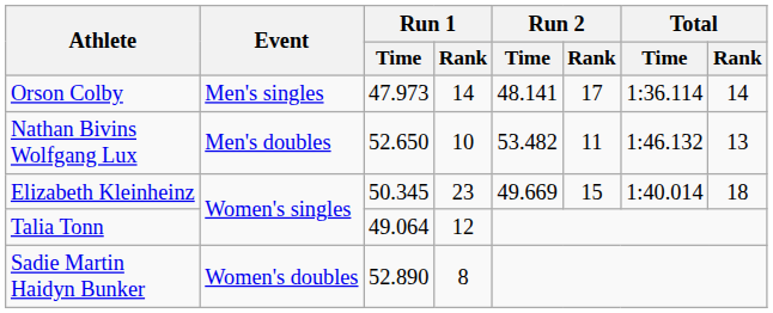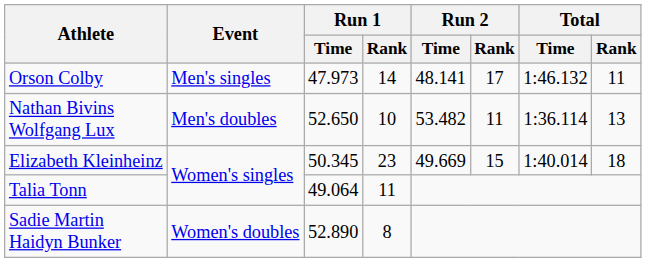 <table class="wikitable" style="font-size:90%">
 <tr>
 <th rowspan="2">Athlete</th>
 <th rowspan="2">Event</th>
 <th colspan="2">Run 1</th>
 <th colspan="2">Run 2</th>
 <th colspan="2">Total</th>
 </tr>
 <tr style="font-size:95%">
 <th>Time</th>
 <th>Rank</th>
 <th>Time</th>
 <th>Rank</th>
 <th>Time</th>
 <th>Rank</th>
 </tr>
 <tr align=center>
 <td align=left><a href='#'>Orson Colby</a></td>
 <td align=left><a href='#'>Men's singles</a></td>
 <td>47.973</td>
 <td>14</td>
 <td>48.141</td>
 <td>17</td>
-<td>1:36.114</td>
-<td>14</td>
+<td>1:46.132</td>
+<td>11</td>
 </tr>
 <tr align=center>
 <td align=left><a href='#'>Nathan Bivins</a><br><a href='#'>Wolfgang Lux</a></td>
 <td align=left><a href='#'>Men's doubles</a></td>
 <td>52.650</td>
 <td>10</td>
 <td>53.482</td>
 <td>11</td>
-<td>1:46.132</td>
+<td>1:36.114</td>
 <td>13</td>
 </tr>
 <tr align=center>
 <td align=left><a href='#'>Elizabeth Kleinheinz</a></td>
 <td align=left rowspan=2><a href='#'>Women's singles</a></td>
 <td>50.345</td>
 <td>23</td>
 <td>49.669</td>
 <td>15</td>
 <td>1:40.014</td>
 <td>18</td>
 </tr>
 <tr align=center>
 <td align=left><a href='#'>Talia Tonn</a></td>
 <td>49.064</td>
-<td>12</td>
+<td>11</td>
 <td colspan=4></td>
 </tr>
 <tr align=center>
 <td align=left><a href='#'>Sadie Martin</a><br><a href='#'>Haidyn Bunker</a></td>
 <td align=left><a href='#'>Women's doubles</a></td>
 <td>52.890</td>
 <td>8</td>
 <td colspan=4></td>
 </tr>
 </table>
